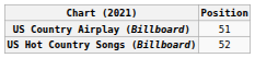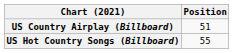 <table class="wikitable sortable plainrowheaders" style="text-align:center">
 <tr>
 <th>Chart (2021)</th>
 <th>Position</th>
 </tr>
 <tr>
 <th scope="row">US Country Airplay (<em>Billboard</em>)</th>
 <td>51</td>
 </tr>
 <tr>
 <th scope="row">US Hot Country Songs (<em>Billboard</em>)</th>
-<td>52</td>
+<td>55</td>
 </tr>
 </table>
